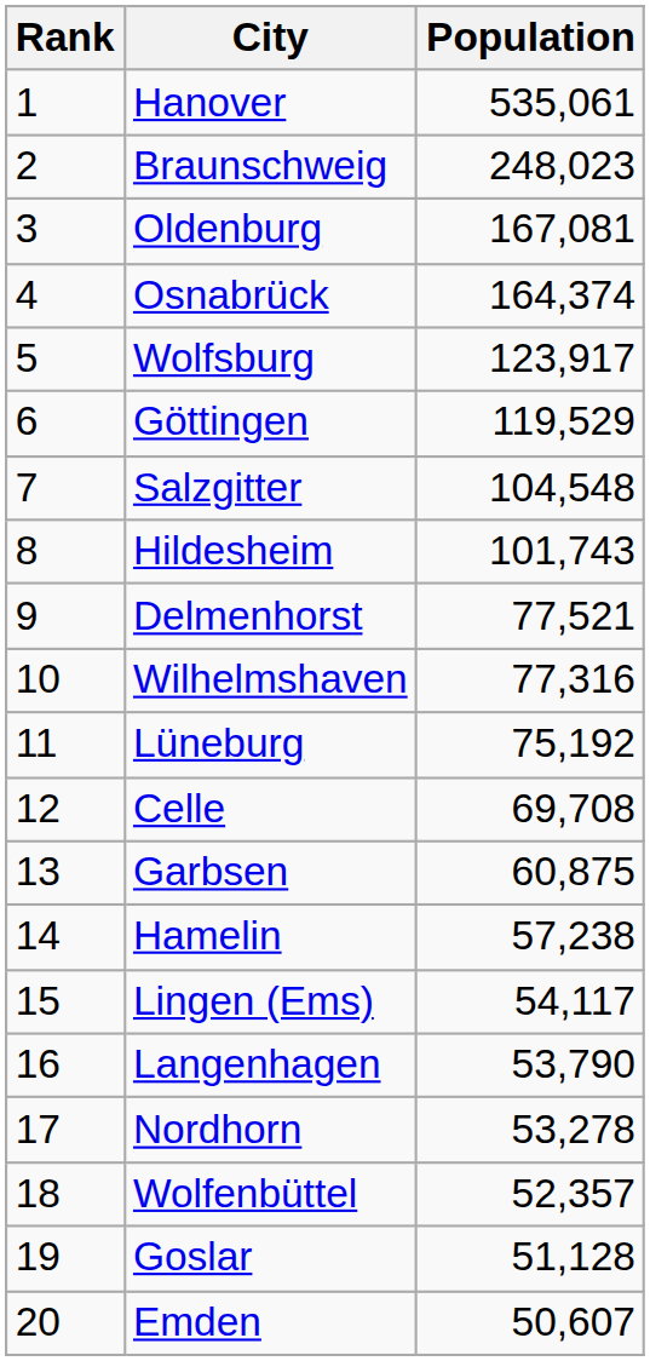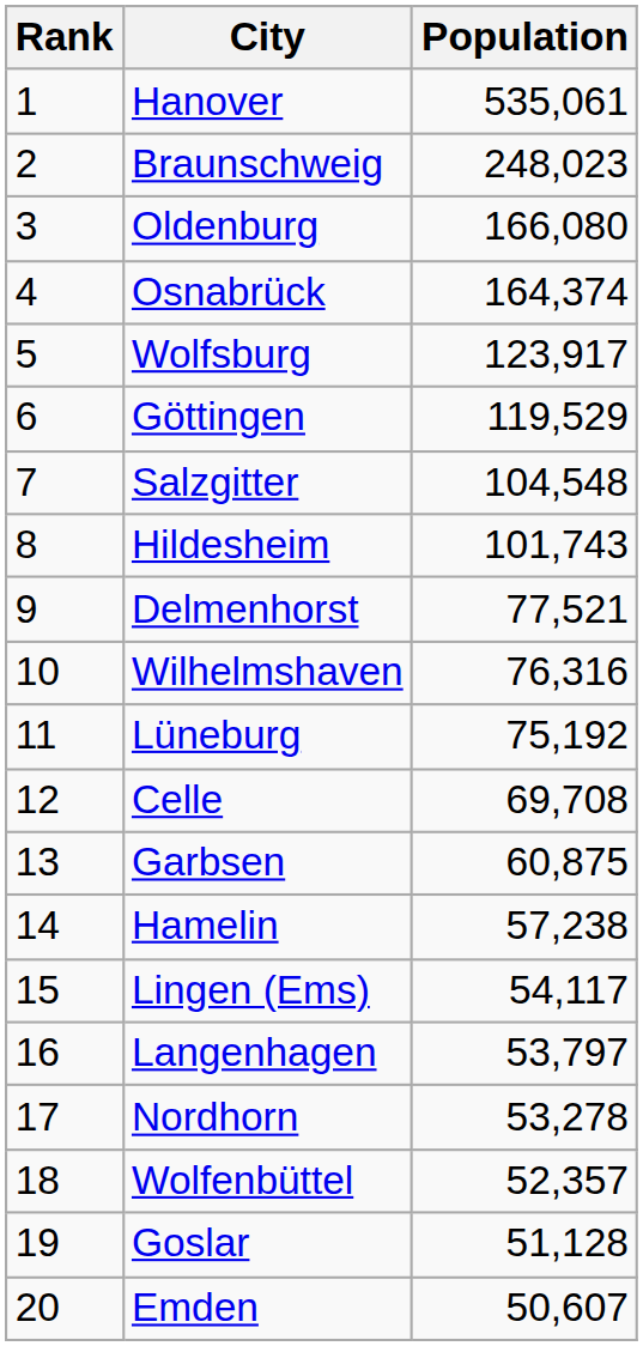 <table class="wikitable" style="text-align:right; margin-right:60px ">
 <tr>
 <th>Rank</th>
 <th>City</th>
 <th>Population</th>
 </tr>
 <tr>
 <td align=left>1</td>
 <td align=left><a href='#'>Hanover</a></td>
 <td>535,061</td>
 </tr>
 <tr>
 <td align=left>2</td>
 <td align=left><a href='#'>Braunschweig</a></td>
 <td>248,023</td>
 </tr>
 <tr>
 <td align=left>3</td>
 <td align=left><a href='#'>Oldenburg</a></td>
-<td>167,081</td>
+<td>166,080</td>
 </tr>
 <tr>
 <td align=left>4</td>
 <td align=left><a href='#'>Osnabrück</a></td>
 <td>164,374</td>
 </tr>
 <tr>
 <td align="left">5</td>
 <td align="left"><a href='#'>Wolfsburg</a></td>
 <td>123,917</td>
 </tr>
 <tr>
 <td align=left>6</td>
 <td align=left><a href='#'>Göttingen</a></td>
 <td>119,529</td>
 </tr>
 <tr>
 <td align=left>7</td>
 <td align=left><a href='#'>Salzgitter</a></td>
 <td>104,548</td>
 </tr>
 <tr>
 <td align="left">8</td>
 <td align="left"><a href='#'>Hildesheim</a></td>
 <td>101,743</td>
 </tr>
 <tr>
 <td align="left">9</td>
 <td align="left"><a href='#'>Delmenhorst</a></td>
 <td>77,521</td>
 </tr>
 <tr>
 <td align="left">10</td>
 <td align="left"><a href='#'>Wilhelmshaven</a></td>
-<td>77,316</td>
+<td>76,316</td>
 </tr>
 <tr>
 <td align=left>11</td>
 <td align=left><a href='#'>Lüneburg</a></td>
 <td>75,192</td>
 </tr>
 <tr>
 <td align=left>12</td>
 <td align=left><a href='#'>Celle</a></td>
 <td>69,708</td>
 </tr>
 <tr>
 <td align="left">13</td>
 <td align="left"><a href='#'>Garbsen</a></td>
 <td>60,875</td>
 </tr>
 <tr>
 <td align="left">14</td>
 <td align="left"><a href='#'>Hamelin</a></td>
 <td>57,238</td>
 </tr>
 <tr>
 <td align="left">15</td>
 <td align="left"><a href='#'>Lingen (Ems)</a></td>
 <td>54,117</td>
 </tr>
 <tr>
 <td align=left>16</td>
 <td align=left><a href='#'>Langenhagen</a></td>
-<td>53,790</td>
+<td>53,797</td>
 </tr>
 <tr>
 <td align=left>17</td>
 <td align=left><a href='#'>Nordhorn</a></td>
 <td>53,278</td>
 </tr>
 <tr>
 <td align="left">18</td>
 <td align="left"><a href='#'>Wolfenbüttel</a></td>
 <td>52,357</td>
 </tr>
 <tr>
 <td align="left">19</td>
 <td align="left"><a href='#'>Goslar</a></td>
 <td>51,128</td>
 </tr>
 <tr>
 <td align="left">20</td>
 <td align="left"><a href='#'>Emden</a></td>
 <td>50,607</td>
 </tr>
 </table>
